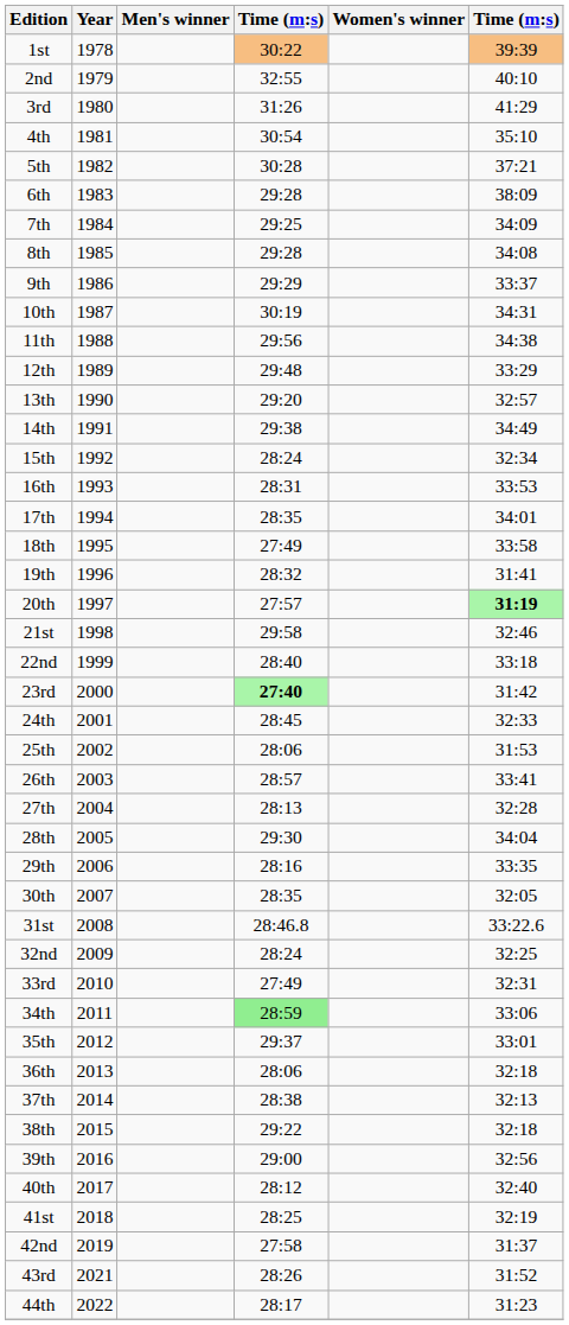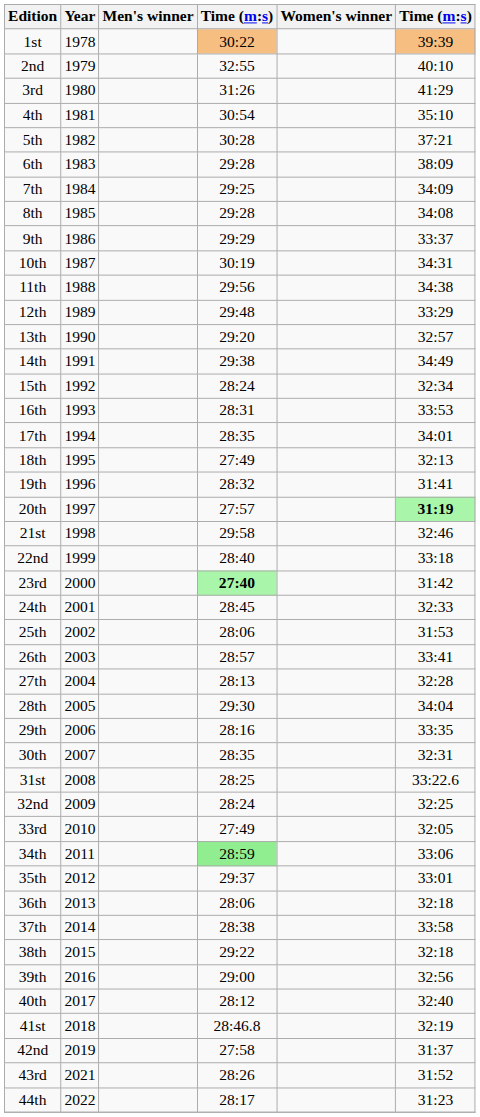 <table class="wikitable sortable" style="text-align:center">
 <tr>
 <th class=unsortable>Edition</th>
 <th>Year</th>
 <th class=unsortable>Men's winner</th>
 <th>Time (<a href='#'>m</a>:<a href='#'>s</a>)</th>
 <th class=unsortable>Women's winner</th>
 <th>Time (<a href='#'>m</a>:<a href='#'>s</a>)</th>
 </tr>
 <tr>
 <td>1st</td>
 <td>1978</td>
 <td align=left></td>
 <td bgcolor=#F7BE81>30:22</td>
 <td align=left></td>
 <td bgcolor=#F7BE81>39:39</td>
 </tr>
 <tr>
 <td>2nd</td>
 <td>1979</td>
 <td align=left></td>
 <td>32:55</td>
 <td align=left></td>
 <td>40:10</td>
 </tr>
 <tr>
 <td>3rd</td>
 <td>1980</td>
 <td align=left><br></td>
 <td>31:26</td>
 <td align=left></td>
 <td>41:29</td>
 </tr>
 <tr>
 <td>4th</td>
 <td>1981</td>
 <td align=left></td>
 <td>30:54</td>
 <td align=left></td>
 <td>35:10</td>
 </tr>
 <tr>
 <td>5th</td>
 <td>1982</td>
 <td align=left></td>
 <td>30:28</td>
 <td align=left></td>
 <td>37:21</td>
 </tr>
 <tr>
 <td>6th</td>
 <td>1983</td>
 <td align=left></td>
 <td>29:28</td>
 <td align=left></td>
 <td>38:09</td>
 </tr>
 <tr>
 <td>7th</td>
 <td>1984</td>
 <td align=left></td>
 <td>29:25</td>
 <td align=left></td>
 <td>34:09</td>
 </tr>
 <tr>
 <td>8th</td>
 <td>1985</td>
 <td align=left></td>
 <td>29:28</td>
 <td align=left></td>
 <td>34:08</td>
 </tr>
 <tr>
 <td>9th</td>
 <td>1986</td>
 <td align=left></td>
 <td>29:29</td>
 <td align=left></td>
 <td>33:37</td>
 </tr>
 <tr>
 <td>10th</td>
 <td>1987</td>
 <td align=left></td>
 <td>30:19</td>
 <td align=left></td>
 <td>34:31</td>
 </tr>
 <tr>
 <td>11th</td>
 <td>1988</td>
 <td align=left></td>
 <td>29:56</td>
 <td align=left></td>
 <td>34:38</td>
 </tr>
 <tr>
 <td>12th</td>
 <td>1989</td>
 <td align=left></td>
 <td>29:48</td>
 <td align=left></td>
 <td>33:29</td>
 </tr>
 <tr>
 <td>13th</td>
 <td>1990</td>
 <td align=left></td>
 <td>29:20</td>
 <td align=left></td>
 <td>32:57</td>
 </tr>
 <tr>
 <td>14th</td>
 <td>1991</td>
 <td align=left></td>
 <td>29:38</td>
 <td align=left></td>
 <td>34:49</td>
 </tr>
 <tr>
 <td>15th</td>
 <td>1992</td>
 <td align=left></td>
 <td>28:24</td>
 <td align=left></td>
 <td>32:34</td>
 </tr>
 <tr>
 <td>16th</td>
 <td>1993</td>
 <td align=left></td>
 <td>28:31</td>
 <td align=left></td>
 <td>33:53</td>
 </tr>
 <tr>
 <td>17th</td>
 <td>1994</td>
 <td align=left></td>
 <td>28:35</td>
 <td align=left></td>
 <td>34:01</td>
 </tr>
 <tr>
 <td>18th</td>
 <td>1995</td>
 <td align=left></td>
 <td>27:49</td>
 <td align=left></td>
-<td>33:58</td>
+<td>32:13</td>
 </tr>
 <tr>
 <td>19th</td>
 <td>1996</td>
 <td align=left></td>
 <td>28:32</td>
 <td align=left></td>
 <td>31:41</td>
 </tr>
 <tr>
 <td>20th</td>
 <td>1997</td>
 <td align=left></td>
 <td>27:57</td>
 <td align=left></td>
 <td bgcolor=#A9F5A9><strong>31:19</strong></td>
 </tr>
 <tr>
 <td>21st</td>
 <td>1998</td>
 <td align=left></td>
 <td>29:58</td>
 <td align=left></td>
 <td>32:46</td>
 </tr>
 <tr>
 <td>22nd</td>
 <td>1999</td>
 <td align=left></td>
 <td>28:40</td>
 <td align=left></td>
 <td>33:18</td>
 </tr>
 <tr>
 <td>23rd</td>
 <td>2000</td>
 <td align=left></td>
 <td bgcolor=#A9F5A9><strong>27:40</strong></td>
 <td align=left></td>
 <td>31:42</td>
 </tr>
 <tr>
 <td>24th</td>
 <td>2001</td>
 <td align=left></td>
 <td>28:45</td>
 <td align=left></td>
 <td>32:33</td>
 </tr>
 <tr>
 <td>25th</td>
 <td>2002</td>
 <td align=left></td>
 <td>28:06</td>
 <td align=left></td>
 <td>31:53</td>
 </tr>
 <tr>
 <td>26th</td>
 <td>2003</td>
 <td align=left></td>
 <td>28:57</td>
 <td align=left></td>
 <td>33:41</td>
 </tr>
 <tr>
 <td>27th</td>
 <td>2004</td>
 <td align=left></td>
 <td>28:13</td>
 <td align=left></td>
 <td>32:28</td>
 </tr>
 <tr>
 <td>28th</td>
 <td>2005</td>
 <td align=left></td>
 <td>29:30</td>
 <td align=left></td>
 <td>34:04</td>
 </tr>
 <tr>
 <td>29th</td>
 <td>2006</td>
 <td align=left></td>
 <td>28:16</td>
 <td align=left></td>
 <td>33:35</td>
 </tr>
 <tr>
 <td>30th</td>
 <td>2007</td>
 <td align=left></td>
 <td>28:35</td>
 <td align=left></td>
-<td>32:05</td>
+<td>32:31</td>
 </tr>
 <tr>
 <td>31st</td>
 <td>2008</td>
 <td align=left></td>
-<td>28:46.8</td>
+<td>28:25</td>
 <td align=left></td>
 <td>33:22.6</td>
 </tr>
 <tr>
 <td>32nd</td>
 <td>2009</td>
 <td align=left></td>
 <td>28:24</td>
 <td align=left></td>
 <td>32:25</td>
 </tr>
 <tr>
 <td>33rd</td>
 <td>2010</td>
 <td align=left></td>
 <td>27:49</td>
 <td align=left></td>
-<td>32:31</td>
+<td>32:05</td>
 </tr>
 <tr>
 <td>34th</td>
 <td>2011</td>
 <td align=left></td>
 <td style="background: lightgreen;">28:59</td>
 <td align=left></td>
 <td>33:06</td>
 </tr>
 <tr>
 <td>35th</td>
 <td>2012</td>
 <td align=left></td>
 <td>29:37</td>
 <td align=left></td>
 <td>33:01</td>
 </tr>
 <tr>
 <td>36th</td>
 <td>2013</td>
 <td align=left></td>
 <td>28:06</td>
 <td align=left></td>
 <td>32:18</td>
 </tr>
 <tr>
 <td>37th</td>
 <td>2014</td>
 <td align=left></td>
 <td>28:38</td>
 <td align=left></td>
-<td>32:13</td>
+<td>33:58</td>
 </tr>
 <tr>
 <td>38th</td>
 <td>2015</td>
 <td align=left></td>
 <td>29:22</td>
 <td align=left></td>
 <td>32:18</td>
 </tr>
 <tr>
 <td>39th</td>
 <td>2016</td>
 <td align=left></td>
 <td>29:00</td>
 <td align=left></td>
 <td>32:56</td>
 </tr>
 <tr>
 <td>40th</td>
 <td>2017</td>
 <td align=left></td>
 <td>28:12</td>
 <td align=left></td>
 <td>32:40</td>
 </tr>
 <tr>
 <td>41st</td>
 <td>2018</td>
 <td align=left></td>
-<td>28:25</td>
+<td>28:46.8</td>
 <td align=left></td>
 <td>32:19</td>
 </tr>
 <tr>
 <td>42nd</td>
 <td>2019</td>
 <td align=left></td>
 <td>27:58</td>
 <td align=left></td>
 <td>31:37</td>
 </tr>
 <tr>
 <td>43rd </td>
 <td>2021</td>
 <td align=left></td>
 <td>28:26</td>
 <td align=left></td>
 <td>31:52</td>
 </tr>
 <tr>
 <td>44th</td>
 <td>2022</td>
 <td align=left></td>
 <td>28:17</td>
 <td align=left></td>
 <td>31:23</td>
 </tr>
 <tr>
 </tr>
 </table>
